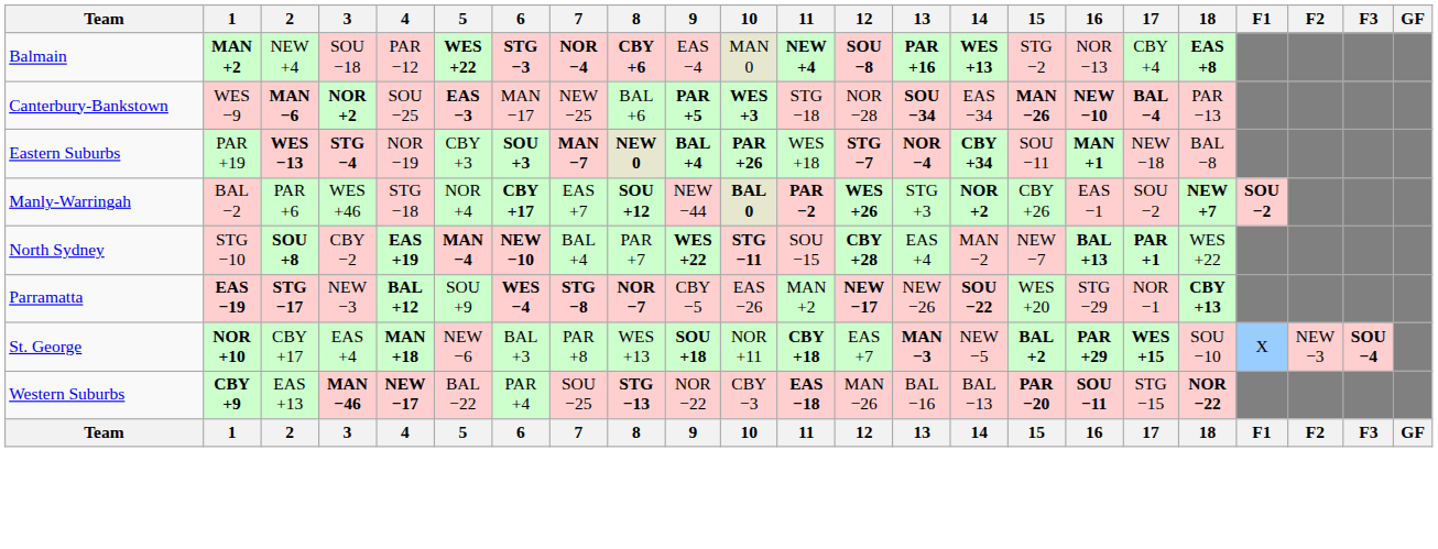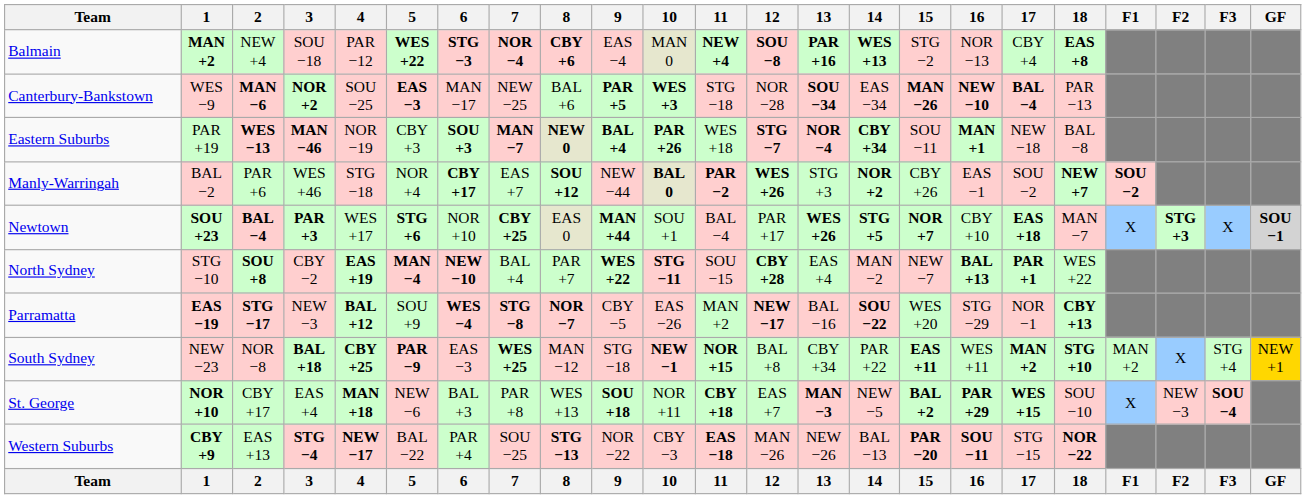 <table class="wikitable sortable" style="font-size:85%; text-align:center; width:90%">
 <tr valign="top">
 <th valign="middle">Team</th>
 <th>1</th>
 <th>2</th>
 <th>3</th>
 <th>4</th>
 <th>5</th>
 <th>6</th>
 <th>7</th>
 <th>8</th>
 <th>9</th>
 <th>10</th>
 <th>11</th>
 <th>12</th>
 <th>13</th>
 <th>14</th>
 <th>15</th>
 <th>16</th>
 <th>17</th>
 <th>18</th>
 <th>F1</th>
 <th>F2</th>
 <th>F3</th>
 <th>GF</th>
 </tr>
 <tr>
 <td align="left"><a href='#'>Balmain</a></td>
 <td style="background:#cfc;"><strong>MAN<br>+2</strong></td>
 <td style="background:#cfc;">NEW<br>+4</td>
 <td style="background:#FFCFCF;">SOU<br>−18</td>
 <td style="background:#FFCFCF;">PAR<br>−12</td>
 <td style="background:#cfc;"><strong>WES<br>+22</strong></td>
 <td style="background:#FFCFCF;"><strong>STG<br>−3</strong></td>
 <td style="background:#FFCFCF;"><strong>NOR<br>−4</strong></td>
 <td style="background:#FFCFCF;"><strong>CBY<br>+6</strong></td>
 <td style="background:#FFCFCF;">EAS<br>−4</td>
 <td style="background:#E6E7CE;">MAN<br>0</td>
 <td style="background:#cfc;"><strong>NEW<br>+4</strong></td>
 <td style="background:#FFCFCF;"><strong>SOU<br>−8</strong></td>
 <td style="background:#cfc;"><strong>PAR<br>+16</strong></td>
 <td style="background:#cfc;"><strong>WES<br>+13</strong></td>
 <td style="background:#FFCFCF;">STG<br>−2</td>
 <td style="background:#FFCFCF;">NOR<br>−13</td>
 <td style="background:#cfc;">CBY<br>+4</td>
 <td style="background:#cfc;"><strong>EAS<br>+8</strong></td>
 <td style="background:#808080;"></td>
 <td style="background:#808080;"></td>
 <td style="background:#808080;"></td>
 <td style="background:#808080;"></td>
 </tr>
 <tr>
 <td align="left"><a href='#'>Canterbury-Bankstown</a></td>
 <td style="background:#FFCFCF;">WES<br>−9</td>
 <td style="background:#FFCFCF;"><strong>MAN<br>−6</strong></td>
 <td style="background:#cfc;"><strong>NOR<br>+2</strong></td>
 <td style="background:#FFCFCF;">SOU<br>−25</td>
 <td style="background:#FFCFCF;"><strong>EAS<br>−3</strong></td>
 <td style="background:#FFCFCF;">MAN<br>−17</td>
 <td style="background:#FFCFCF;">NEW<br>−25</td>
 <td style="background:#cfc;">BAL<br>+6</td>
 <td style="background:#cfc;"><strong>PAR<br>+5</strong></td>
 <td style="background:#cfc;"><strong>WES<br>+3</strong></td>
 <td style="background:#FFCFCF;">STG<br>−18</td>
 <td style="background:#FFCFCF;">NOR<br>−28</td>
 <td style="background:#FFCFCF;"><strong>SOU<br>−34</strong></td>
 <td style="background:#FFCFCF;">EAS<br>−34</td>
 <td style="background:#FFCFCF;"><strong>MAN<br>−26</strong></td>
 <td style="background:#FFCFCF;"><strong>NEW<br>−10</strong></td>
 <td style="background:#FFCFCF;"><strong>BAL<br>−4</strong></td>
 <td style="background:#FFCFCF;">PAR<br>−13</td>
 <td style="background:#808080;"></td>
 <td style="background:#808080;"></td>
 <td style="background:#808080;"></td>
 <td style="background:#808080;"></td>
 </tr>
 <tr>
 <td align="left"><a href='#'>Eastern Suburbs</a></td>
 <td style="background:#cfc;">PAR<br>+19</td>
 <td style="background:#FFCFCF;"><strong>WES<br>−13</strong></td>
-<td style="background:#FFCFCF;"><strong>STG<br>−4</strong></td>
+<td style="background:#FFCFCF;"><strong>MAN<br>−46</strong></td>
 <td style="background:#FFCFCF;">NOR<br>−19</td>
 <td style="background:#cfc;">CBY<br>+3</td>
 <td style="background:#cfc;"><strong>SOU<br>+3</strong></td>
 <td style="background:#FFCFCF;"><strong>MAN<br>−7</strong></td>
 <td style="background:#E6E7CE;"><strong>NEW<br>0</strong></td>
 <td style="background:#cfc;"><strong>BAL<br>+4</strong></td>
 <td style="background:#cfc;"><strong>PAR<br>+26</strong></td>
 <td style="background:#cfc;">WES<br>+18</td>
 <td style="background:#FFCFCF;"><strong>STG<br>−7</strong></td>
 <td style="background:#FFCFCF;"><strong>NOR<br>−4</strong></td>
 <td style="background:#cfc;"><strong>CBY<br>+34</strong></td>
 <td style="background:#FFCFCF;">SOU<br>−11</td>
 <td style="background:#cfc;"><strong>MAN<br>+1</strong></td>
 <td style="background:#FFCFCF;">NEW<br>−18</td>
 <td style="background:#FFCFCF;">BAL<br>−8</td>
 <td style="background:#808080;"></td>
 <td style="background:#808080;"></td>
 <td style="background:#808080;"></td>
 <td style="background:#808080;"></td>
 </tr>
 <tr>
 <td align="left"><a href='#'>Manly-Warringah</a></td>
 <td style="background:#FFCFCF;">BAL<br>−2</td>
 <td style="background:#cfc;">PAR<br>+6</td>
 <td style="background:#cfc;">WES<br>+46</td>
 <td style="background:#FFCFCF;">STG<br>−18</td>
 <td style="background:#cfc;">NOR<br>+4</td>
 <td style="background:#cfc;"><strong>CBY<br>+17</strong></td>
 <td style="background:#cfc;">EAS<br>+7</td>
 <td style="background:#cfc;"><strong>SOU<br>+12</strong></td>
 <td style="background:#FFCFCF;">NEW<br>−44</td>
 <td style="background:#E6E7CE;"><strong>BAL<br>0</strong></td>
 <td style="background:#FFCFCF;"><strong>PAR<br>−2</strong></td>
 <td style="background:#cfc;"><strong>WES<br>+26</strong></td>
 <td style="background:#cfc;">STG<br>+3</td>
 <td style="background:#cfc;"><strong>NOR<br>+2</strong></td>
 <td style="background:#cfc;">CBY<br>+26</td>
 <td style="background:#FFCFCF;">EAS<br>−1</td>
 <td style="background:#FFCFCF;">SOU<br>−2</td>
 <td style="background:#cfc;"><strong>NEW<br>+7</strong></td>
 <td style="background:#FFCFCF;"><strong>SOU<br>−2</strong></td>
 <td style="background:#808080;"></td>
 <td style="background:#808080;"></td>
 <td style="background:#808080;"></td>
 </tr>
 <tr>
+<td align="left"><a href='#'>Newtown</a></td>
+<td style="background:#cfc;"><strong>SOU<br>+23</strong></td>
+<td style="background:#FFCFCF;"><strong>BAL<br>−4</strong></td>
+<td style="background:#cfc;"><strong>PAR<br>+3</strong></td>
+<td style="background:#cfc;">WES<br>+17</td>
+<td style="background:#cfc;"><strong>STG<br>+6</strong></td>
+<td style="background:#cfc;">NOR<br>+10</td>
+<td style="background:#cfc;"><strong>CBY<br>+25</strong></td>
+<td style="background:#E6E7CE;">EAS<br>0</td>
+<td style="background:#cfc;"><strong>MAN<br>+44</strong></td>
+<td style="background:#cfc;">SOU<br>+1</td>
+<td style="background:#FFCFCF;">BAL<br>−4</td>
+<td style="background:#cfc;">PAR<br>+17</td>
+<td style="background:#cfc;"><strong>WES<br>+26</strong></td>
+<td style="background:#cfc;"><strong>STG<br>+5</strong></td>
+<td style="background:#cfc;"><strong>NOR<br>+7</strong></td>
+<td style="background:#cfc;">CBY<br>+10</td>
+<td style="background:#cfc;"><strong>EAS<br>+18</strong></td>
+<td style="background:#FFCFCF;">MAN<br>−7</td>
+<td style="background:#99ccff;">X</td>
+<td style="background:#cfc;"><strong>STG<br>+3</strong></td>
+<td style="background:#99ccff;">X</td>
+<td style="background:#D3D3D3;"><strong>SOU<br>−1</strong></td>
+</tr>
+<tr>
 <td align="left"><a href='#'>North Sydney</a></td>
 <td style="background:#FFCFCF;">STG<br>−10</td>
 <td style="background:#cfc;"><strong>SOU<br>+8</strong></td>
 <td style="background:#FFCFCF;">CBY<br>−2</td>
 <td style="background:#cfc;"><strong>EAS<br>+19</strong></td>
 <td style="background:#FFCFCF;"><strong>MAN<br>−4</strong></td>
 <td style="background:#FFCFCF;"><strong>NEW<br>−10</strong></td>
 <td style="background:#cfc;">BAL<br>+4</td>
 <td style="background:#cfc;">PAR<br>+7</td>
 <td style="background:#cfc;"><strong>WES<br>+22</strong></td>
 <td style="background:#FFCFCF;"><strong>STG<br>−11</strong></td>
 <td style="background:#FFCFCF;">SOU<br>−15</td>
 <td style="background:#cfc;"><strong>CBY<br>+28</strong></td>
 <td style="background:#cfc;">EAS<br>+4</td>
 <td style="background:#FFCFCF;">MAN<br>−2</td>
 <td style="background:#FFCFCF;">NEW<br>−7</td>
 <td style="background:#cfc;"><strong>BAL<br>+13</strong></td>
 <td style="background:#cfc;"><strong>PAR<br>+1</strong></td>
 <td style="background:#cfc;">WES<br>+22</td>
 <td style="background:#808080;"></td>
 <td style="background:#808080;"></td>
 <td style="background:#808080;"></td>
 <td style="background:#808080;"></td>
 </tr>
 <tr>
 <td align="left"><a href='#'>Parramatta</a></td>
 <td style="background:#FFCFCF;"><strong>EAS<br>−19</strong></td>
 <td style="background:#FFCFCF;"><strong>STG<br>−17</strong></td>
 <td style="background:#FFCFCF;">NEW<br>−3</td>
 <td style="background:#cfc;"><strong>BAL<br>+12</strong></td>
 <td style="background:#cfc;">SOU<br>+9</td>
 <td style="background:#FFCFCF;"><strong>WES<br>−4</strong></td>
 <td style="background:#FFCFCF;"><strong>STG<br>−8</strong></td>
 <td style="background:#FFCFCF;"><strong>NOR<br>−7</strong></td>
 <td style="background:#FFCFCF;">CBY<br>−5</td>
 <td style="background:#FFCFCF;">EAS<br>−26</td>
 <td style="background:#cfc;">MAN<br>+2</td>
 <td style="background:#FFCFCF;"><strong>NEW<br>−17</strong></td>
-<td style="background:#FFCFCF;">NEW<br>−26</td>
+<td style="background:#FFCFCF;">BAL<br>−16</td>
 <td style="background:#FFCFCF;"><strong>SOU<br>−22</strong></td>
 <td style="background:#cfc;">WES<br>+20</td>
 <td style="background:#FFCFCF;">STG<br>−29</td>
 <td style="background:#FFCFCF;">NOR<br>−1</td>
 <td style="background:#cfc;"><strong>CBY<br>+13</strong></td>
 <td style="background:#808080;"></td>
 <td style="background:#808080;"></td>
 <td style="background:#808080;"></td>
 <td style="background:#808080;"></td>
+</tr>
+<tr>
+<td align="left"><a href='#'>South Sydney</a></td>
+<td style="background:#FFCFCF;">NEW<br>−23</td>
+<td style="background:#FFCFCF;">NOR<br>−8</td>
+<td style="background:#cfc;"><strong>BAL<br>+18</strong></td>
+<td style="background:#cfc;"><strong>CBY<br>+25</strong></td>
+<td style="background:#FFCFCF;"><strong>PAR<br>−9</strong></td>
+<td style="background:#FFCFCF;">EAS<br>−3</td>
+<td style="background:#cfc;"><strong>WES<br>+25</strong></td>
+<td style="background:#FFCFCF;">MAN<br>−12</td>
+<td style="background:#FFCFCF;">STG<br>−18</td>
+<td style="background:#FFCFCF;"><strong>NEW<br>−1</strong></td>
+<td style="background:#cfc;"><strong>NOR<br>+15</strong></td>
+<td style="background:#cfc;">BAL<br>+8</td>
+<td style="background:#cfc;">CBY<br>+34</td>
+<td style="background:#cfc;">PAR<br>+22</td>
+<td style="background:#cfc;"><strong>EAS<br>+11</strong></td>
+<td style="background:#cfc;">WES<br>+11</td>
+<td style="background:#cfc;"><strong>MAN<br>+2</strong></td>
+<td style="background:#cfc;"><strong>STG<br>+10</strong></td>
+<td style="background:#cfc;">MAN<br>+2</td>
+<td style="background:#99ccff;">X</td>
+<td style="background:#cfc;">STG<br>+4</td>
+<td style="background:#FFD700;">NEW<br>+1</td>
 </tr>
 <tr>
 <td align="left"><a href='#'>St. George</a></td>
 <td style="background:#cfc;"><strong>NOR<br>+10</strong></td>
 <td style="background:#cfc;">CBY<br>+17</td>
 <td style="background:#cfc;">EAS<br>+4</td>
 <td style="background:#cfc;"><strong>MAN<br>+18</strong></td>
 <td style="background:#FFCFCF;">NEW<br>−6</td>
 <td style="background:#cfc;">BAL<br>+3</td>
 <td style="background:#cfc;">PAR<br>+8</td>
 <td style="background:#cfc;">WES<br>+13</td>
 <td style="background:#cfc;"><strong>SOU<br>+18</strong></td>
 <td style="background:#cfc;">NOR<br>+11</td>
 <td style="background:#cfc;"><strong>CBY<br>+18</strong></td>
 <td style="background:#cfc;">EAS<br>+7</td>
 <td style="background:#FFCFCF;"><strong>MAN<br>−3</strong></td>
 <td style="background:#FFCFCF;">NEW<br>−5</td>
 <td style="background:#cfc;"><strong>BAL<br>+2</strong></td>
 <td style="background:#cfc;"><strong>PAR<br>+29</strong></td>
 <td style="background:#cfc;"><strong>WES<br>+15</strong></td>
 <td style="background:#FFCFCF;">SOU<br>−10</td>
 <td style="background:#99ccff;">X</td>
 <td style="background:#FFCFCF;">NEW<br>−3</td>
 <td style="background:#FFCFCF;"><strong>SOU<br>−4</strong></td>
 <td style="background:#808080;"></td>
 </tr>
 <tr>
 <td align="left"><a href='#'>Western Suburbs</a></td>
 <td style="background:#cfc;"><strong>CBY<br>+9</strong></td>
 <td style="background:#cfc;">EAS<br>+13</td>
-<td style="background:#FFCFCF;"><strong>MAN<br>−46</strong></td>
+<td style="background:#FFCFCF;"><strong>STG<br>−4</strong></td>
 <td style="background:#FFCFCF;"><strong>NEW<br>−17</strong></td>
 <td style="background:#FFCFCF;">BAL<br>−22</td>
 <td style="background:#cfc;">PAR<br>+4</td>
 <td style="background:#FFCFCF;">SOU<br>−25</td>
 <td style="background:#FFCFCF;"><strong>STG<br>−13</strong></td>
 <td style="background:#FFCFCF;">NOR<br>−22</td>
 <td style="background:#FFCFCF;">CBY<br>−3</td>
 <td style="background:#FFCFCF;"><strong>EAS<br>−18</strong></td>
 <td style="background:#FFCFCF;">MAN<br>−26</td>
-<td style="background:#FFCFCF;">BAL<br>−16</td>
+<td style="background:#FFCFCF;">NEW<br>−26</td>
 <td style="background:#FFCFCF;">BAL<br>−13</td>
 <td style="background:#FFCFCF;"><strong>PAR<br>−20</strong></td>
 <td style="background:#FFCFCF;"><strong>SOU<br>−11</strong></td>
 <td style="background:#FFCFCF;">STG<br>−15</td>
 <td style="background:#FFCFCF;"><strong>NOR<br>−22</strong></td>
 <td style="background:#808080;"></td>
 <td style="background:#808080;"></td>
 <td style="background:#808080;"></td>
 <td style="background:#808080;"></td>
 </tr>
 <tr valign="top">
 <th valign="middle">Team</th>
 <th>1</th>
 <th>2</th>
 <th>3</th>
 <th>4</th>
 <th>5</th>
 <th>6</th>
 <th>7</th>
 <th>8</th>
 <th>9</th>
 <th>10</th>
 <th>11</th>
 <th>12</th>
 <th>13</th>
 <th>14</th>
 <th>15</th>
 <th>16</th>
 <th>17</th>
 <th>18</th>
 <th>F1</th>
 <th>F2</th>
 <th>F3</th>
 <th>GF</th>
 </tr>
 </table>
